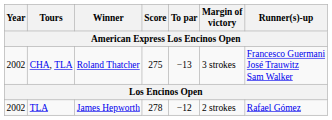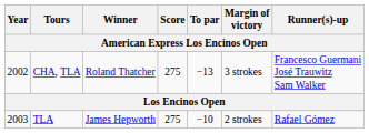 <table class=wikitable style=font-size:95%>
 <tr>
 <th>Year</th>
 <th>Tours</th>
 <th>Winner</th>
 <th>Score</th>
 <th>To par</th>
 <th>Margin of<br>victory</th>
 <th>Runner(s)-up</th>
 </tr>
 <tr>
 <th colspan=7>American Express Los Encinos Open</th>
 </tr>
 <tr>
 <td>2002</td>
 <td><a href='#'>CHA</a>, <a href='#'>TLA</a></td>
 <td> <a href='#'>Roland Thatcher</a></td>
 <td align=center>275</td>
 <td align=center>−13</td>
 <td>3 strokes</td>
 <td> <a href='#'>Francesco Guermani</a><br> <a href='#'>José Trauwitz</a><br> <a href='#'>Sam Walker</a></td>
 </tr>
 <tr>
 <th colspan=7>Los Encinos Open</th>
 </tr>
 <tr>
-<td>2002</td>
+<td>2003</td>
 <td><a href='#'>TLA</a></td>
 <td> <a href='#'>James Hepworth</a></td>
-<td align=center>278</td>
-<td align=center>−12</td>
+<td align=center>275</td>
+<td align=center>−10</td>
 <td>2 strokes</td>
 <td> <a href='#'>Rafael Gómez</a></td>
 </tr>
 </table>
